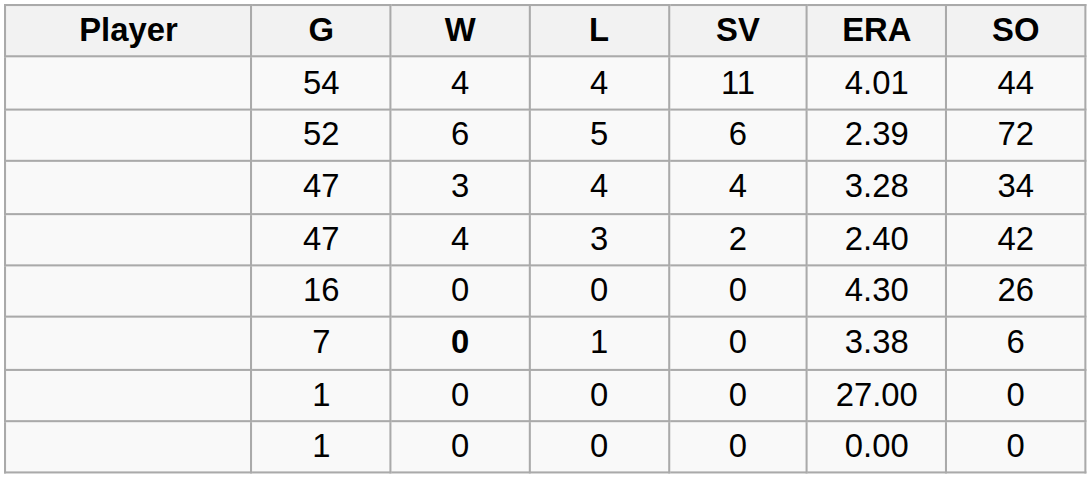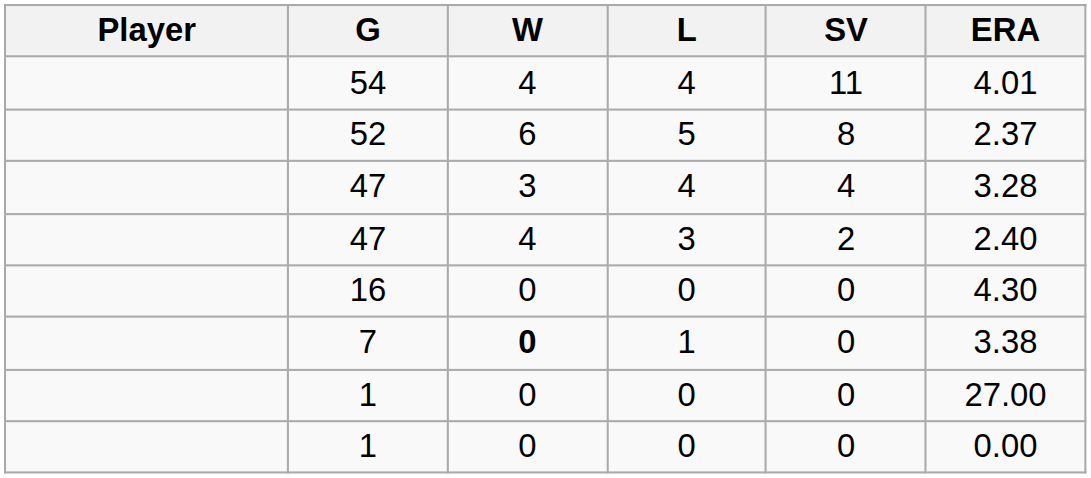 <table class="wikitable sortable">
 <tr>
 <th bgcolor="#DDDDFF" width="16%">Player</th>
 <th bgcolor="#DDDDFF" width="9%">G</th>
 <th bgcolor="#DDDDFF" width="9%">W</th>
 <th bgcolor="#DDDDFF" width="9%">L</th>
 <th bgcolor="#DDDDFF" width="9%">SV</th>
 <th bgcolor="#DDDDFF" width="9%">ERA</th>
-<th bgcolor="#DDDDFF" width="9%">SO</th>
 </tr>
 <tr align="center">
 <td></td>
 <td>54</td>
 <td>4</td>
 <td>4</td>
 <td>11</td>
 <td>4.01</td>
-<td>44</td>
 </tr>
 <tr align="center">
 <td></td>
 <td>52</td>
 <td>6</td>
 <td>5</td>
-<td>6</td>
-<td>2.39</td>
-<td>72</td>
+<td>8</td>
+<td>2.37</td>
 </tr>
 <tr align="center">
 <td></td>
 <td>47</td>
 <td>3</td>
 <td>4</td>
 <td>4</td>
 <td>3.28</td>
-<td>34</td>
 </tr>
 <tr align="center">
 <td></td>
 <td>47</td>
 <td>4</td>
 <td>3</td>
 <td>2</td>
 <td>2.40</td>
-<td>42</td>
 </tr>
 <tr align="center">
 <td></td>
 <td>16</td>
 <td>0</td>
 <td>0</td>
 <td>0</td>
 <td>4.30</td>
-<td>26</td>
 </tr>
 <tr align="center">
 <td></td>
 <td>7</td>
 <td><strong>0</strong></td>
 <td>1</td>
 <td>0</td>
 <td>3.38</td>
-<td>6</td>
 </tr>
 <tr align="center">
 <td></td>
 <td>1</td>
 <td>0</td>
 <td>0</td>
 <td>0</td>
 <td>27.00</td>
-<td>0</td>
 </tr>
 <tr align="center">
 <td></td>
 <td>1</td>
 <td>0</td>
 <td>0</td>
 <td>0</td>
 <td>0.00</td>
-<td>0</td>
 </tr>
 </table>
